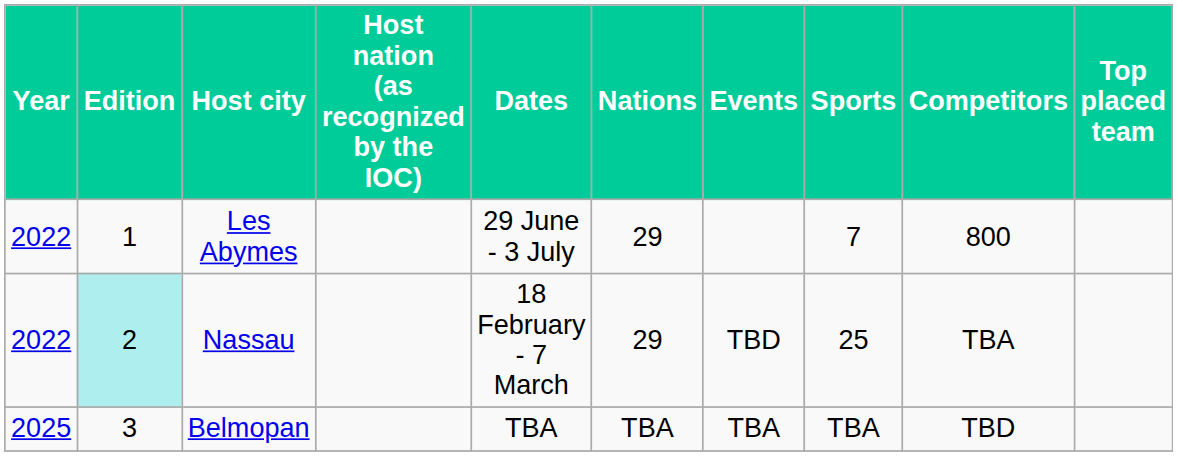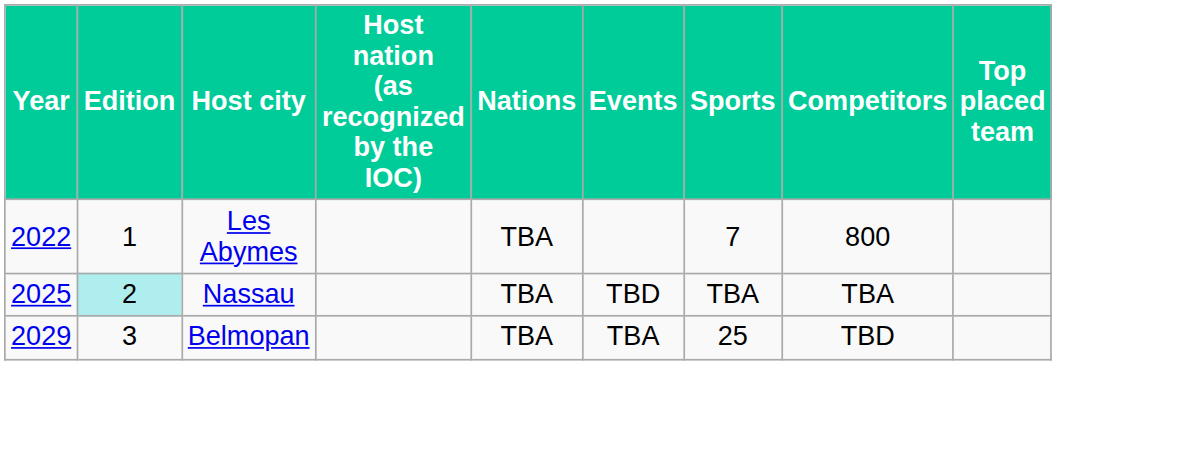 <table class="sortable wikitable" style="font-size: 100%" width=  align="center">
 <tr>
 <th style="background:#00CC99; color:white;">Year</th>
 <th style="background:#00CC99; color:white;">Edition</th>
 <th style="background:#00CC99; color:white;">Host city</th>
 <th style="background:#00CC99; color:white;">Host nation<br>(as recognized by the IOC)</th>
-<th style="background:#00CC99; color:white;">Dates</th>
 <th style="background:#00CC99; color:white;">Nations</th>
 <th style="background:#00CC99; color:white;">Events</th>
 <th style="background:#00CC99; color:white;">Sports</th>
 <th style="background:#00CC99; color:white;">Competitors</th>
 <th style="background:#00CC99; color:white;">Top placed team</th>
 </tr>
 <tr>
 <td align=center><a href='#'>2022</a></td>
 <td align=center>1</td>
 <td align=center><a href='#'>Les Abymes</a></td>
 <td align=center></td>
-<td align=center>29 June - 3 July</td>
-<td align=center>29</td>
+<td align=center>TBA</td>
 <td align=center></td>
 <td align=center>7</td>
 <td align=center>800</td>
 <td align=center></td>
 </tr>
 <tr>
-<td align=center><a href='#'>2022</a></td>
+<td align=center><a href='#'>2025</a></td>
 <td align=center style="background: paleturquoise;">2</td>
 <td align=center><a href='#'>Nassau</a></td>
 <td align=center></td>
-<td align=center>18 February  - 7 March</td>
-<td align=center>29</td>
+<td align=center>TBA</td>
 <td align=center>TBD</td>
-<td align=center>25</td>
+<td align=center>TBA</td>
 <td align=center>TBA</td>
 <td></td>
 </tr>
 <tr>
-<td align=center><a href='#'>2025</a></td>
+<td align=center><a href='#'>2029</a></td>
 <td align=center>3</td>
 <td align=center><a href='#'>Belmopan</a></td>
 <td align=center></td>
 <td align=center>TBA</td>
 <td align=center>TBA</td>
-<td align=center>TBA</td>
-<td align=center>TBA</td>
+<td align=center>25</td>
 <td align=center>TBD</td>
 <td></td>
 </tr>
 </table>
